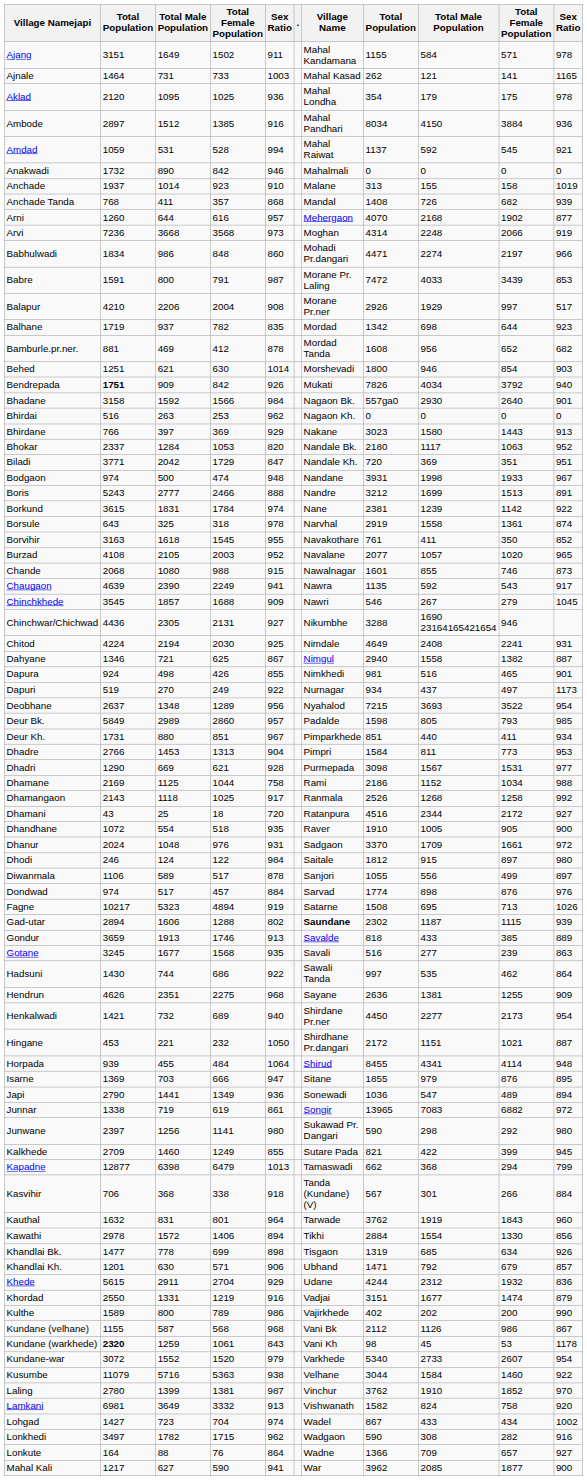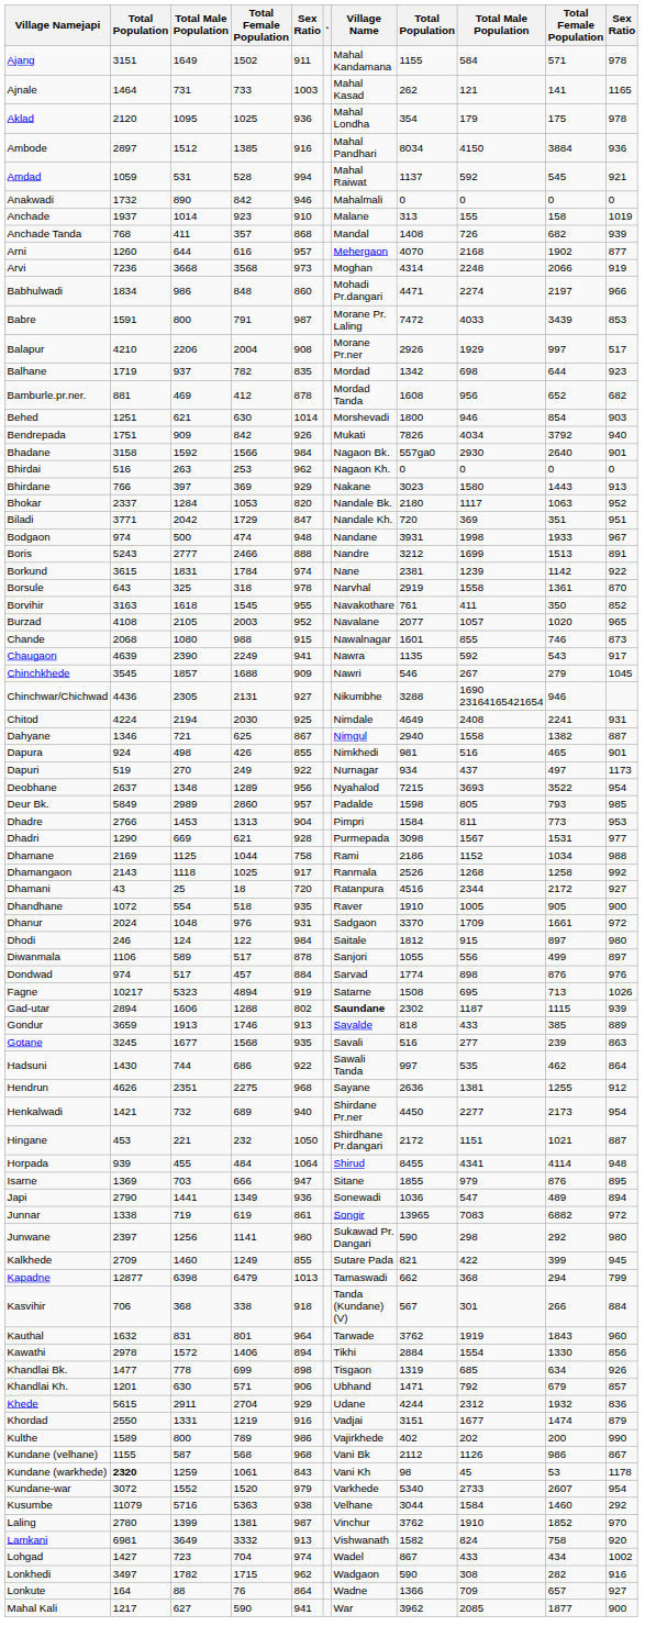 <table class="wikitable" border="1">
 <tr>
 <th>Village Namejapi</th>
 <th>Total Population</th>
 <th>Total Male Population</th>
 <th>Total Female Population</th>
 <th>Sex Ratio</th>
 <th>.</th>
 <th>Village Name</th>
 <th>Total Population</th>
 <th>Total Male Population</th>
 <th>Total Female Population</th>
 <th>Sex Ratio</th>
 </tr>
 <tr>
 <td><a href='#'>Ajang</a></td>
 <td>3151</td>
 <td>1649</td>
 <td>1502</td>
 <td>911</td>
 <td></td>
 <td>Mahal Kandamana</td>
 <td>1155</td>
 <td>584</td>
 <td>571</td>
 <td>978</td>
 </tr>
 <tr>
 <td>Ajnale</td>
 <td>1464</td>
 <td>731</td>
 <td>733</td>
 <td>1003</td>
 <td></td>
 <td>Mahal Kasad</td>
 <td>262</td>
 <td>121</td>
 <td>141</td>
 <td>1165</td>
 </tr>
 <tr>
 <td><a href='#'>Aklad</a></td>
 <td>2120</td>
 <td>1095</td>
 <td>1025</td>
 <td>936</td>
 <td></td>
 <td>Mahal Londha</td>
 <td>354</td>
 <td>179</td>
 <td>175</td>
 <td>978</td>
 </tr>
 <tr>
 <td>Ambode</td>
 <td>2897</td>
 <td>1512</td>
 <td>1385</td>
 <td>916</td>
 <td></td>
 <td>Mahal Pandhari</td>
 <td>8034</td>
 <td>4150</td>
 <td>3884</td>
 <td>936</td>
 </tr>
 <tr>
 <td><a href='#'>Amdad</a></td>
 <td>1059</td>
 <td>531</td>
 <td>528</td>
 <td>994</td>
 <td></td>
 <td>Mahal Raiwat</td>
 <td>1137</td>
 <td>592</td>
 <td>545</td>
 <td>921</td>
 </tr>
 <tr>
 <td>Anakwadi</td>
 <td>1732</td>
 <td>890</td>
 <td>842</td>
 <td>946</td>
 <td></td>
 <td>Mahalmali</td>
 <td>0</td>
 <td>0</td>
 <td>0</td>
 <td>0</td>
 </tr>
 <tr>
 <td>Anchade</td>
 <td>1937</td>
 <td>1014</td>
 <td>923</td>
 <td>910</td>
 <td></td>
 <td>Malane</td>
 <td>313</td>
 <td>155</td>
 <td>158</td>
 <td>1019</td>
 </tr>
 <tr>
 <td>Anchade Tanda</td>
 <td>768</td>
 <td>411</td>
 <td>357</td>
 <td>868</td>
 <td></td>
 <td>Mandal</td>
 <td>1408</td>
 <td>726</td>
 <td>682</td>
 <td>939</td>
 </tr>
 <tr>
 <td>Arni</td>
 <td>1260</td>
 <td>644</td>
 <td>616</td>
 <td>957</td>
 <td></td>
 <td><a href='#'>Mehergaon</a></td>
 <td>4070</td>
 <td>2168</td>
 <td>1902</td>
 <td>877</td>
 </tr>
 <tr>
 <td>Arvi</td>
 <td>7236</td>
 <td>3668</td>
 <td>3568</td>
 <td>973</td>
 <td></td>
 <td>Moghan</td>
 <td>4314</td>
 <td>2248</td>
 <td>2066</td>
 <td>919</td>
 </tr>
 <tr>
 <td>Babhulwadi</td>
 <td>1834</td>
 <td>986</td>
 <td>848</td>
 <td>860</td>
 <td></td>
 <td>Mohadi Pr.dangari</td>
 <td>4471</td>
 <td>2274</td>
 <td>2197</td>
 <td>966</td>
 </tr>
 <tr>
 <td>Babre</td>
 <td>1591</td>
 <td>800</td>
 <td>791</td>
 <td>987</td>
 <td></td>
 <td>Morane Pr. Laling</td>
 <td>7472</td>
 <td>4033</td>
 <td>3439</td>
 <td>853</td>
 </tr>
 <tr>
 <td>Balapur</td>
 <td>4210</td>
 <td>2206</td>
 <td>2004</td>
 <td>908</td>
 <td></td>
 <td>Morane Pr.ner</td>
 <td>2926</td>
 <td>1929</td>
 <td>997</td>
 <td>517</td>
 </tr>
 <tr>
 <td>Balhane</td>
 <td>1719</td>
 <td>937</td>
 <td>782</td>
 <td>835</td>
 <td></td>
 <td>Mordad</td>
 <td>1342</td>
 <td>698</td>
 <td>644</td>
 <td>923</td>
 </tr>
 <tr>
 <td>Bamburle.pr.ner.</td>
 <td>881</td>
 <td>469</td>
 <td>412</td>
 <td>878</td>
 <td></td>
 <td>Mordad Tanda</td>
 <td>1608</td>
 <td>956</td>
 <td>652</td>
 <td>682</td>
 </tr>
 <tr>
 <td>Behed</td>
 <td>1251</td>
 <td>621</td>
 <td>630</td>
 <td>1014</td>
 <td></td>
 <td>Morshevadi</td>
 <td>1800</td>
 <td>946</td>
 <td>854</td>
 <td>903</td>
 </tr>
 <tr>
 <td>Bendrepada</td>
-<td><strong>1751</strong></td>
+<td>1751</td>
 <td>909</td>
 <td>842</td>
 <td>926</td>
 <td></td>
 <td>Mukati</td>
 <td>7826</td>
 <td>4034</td>
 <td>3792</td>
 <td>940</td>
 </tr>
 <tr>
 <td>Bhadane</td>
 <td>3158</td>
 <td>1592</td>
 <td>1566</td>
 <td>984</td>
 <td></td>
 <td>Nagaon Bk.</td>
 <td>557ga0</td>
 <td>2930</td>
 <td>2640</td>
 <td>901</td>
 </tr>
 <tr>
 <td>Bhirdai</td>
 <td>516</td>
 <td>263</td>
 <td>253</td>
 <td>962</td>
 <td></td>
 <td>Nagaon Kh.</td>
 <td>0</td>
 <td>0</td>
 <td>0</td>
 <td>0</td>
 </tr>
 <tr>
 <td>Bhirdane</td>
 <td>766</td>
 <td>397</td>
 <td>369</td>
 <td>929</td>
 <td></td>
 <td>Nakane</td>
 <td>3023</td>
 <td>1580</td>
 <td>1443</td>
 <td>913</td>
 </tr>
 <tr>
 <td>Bhokar</td>
 <td>2337</td>
 <td>1284</td>
 <td>1053</td>
 <td>820</td>
 <td></td>
 <td>Nandale Bk.</td>
 <td>2180</td>
 <td>1117</td>
 <td>1063</td>
 <td>952</td>
 </tr>
 <tr>
 <td>Biladi</td>
 <td>3771</td>
 <td>2042</td>
 <td>1729</td>
 <td>847</td>
 <td></td>
 <td>Nandale Kh.</td>
 <td>720</td>
 <td>369</td>
 <td>351</td>
 <td>951</td>
 </tr>
 <tr>
 <td>Bodgaon</td>
 <td>974</td>
 <td>500</td>
 <td>474</td>
 <td>948</td>
 <td></td>
 <td>Nandane</td>
 <td>3931</td>
 <td>1998</td>
 <td>1933</td>
 <td>967</td>
 </tr>
 <tr>
 <td>Boris</td>
 <td>5243</td>
 <td>2777</td>
 <td>2466</td>
 <td>888</td>
 <td></td>
 <td>Nandre</td>
 <td>3212</td>
 <td>1699</td>
 <td>1513</td>
 <td>891</td>
 </tr>
 <tr>
 <td>Borkund</td>
 <td>3615</td>
 <td>1831</td>
 <td>1784</td>
 <td>974</td>
 <td></td>
 <td>Nane</td>
 <td>2381</td>
 <td>1239</td>
 <td>1142</td>
 <td>922</td>
 </tr>
 <tr>
 <td>Borsule</td>
 <td>643</td>
 <td>325</td>
 <td>318</td>
 <td>978</td>
 <td></td>
 <td>Narvhal</td>
 <td>2919</td>
 <td>1558</td>
 <td>1361</td>
-<td>874</td>
+<td>870</td>
 </tr>
 <tr>
 <td>Borvihir</td>
 <td>3163</td>
 <td>1618</td>
 <td>1545</td>
 <td>955</td>
 <td></td>
 <td>Navakothare</td>
 <td>761</td>
 <td>411</td>
 <td>350</td>
 <td>852</td>
 </tr>
 <tr>
 <td>Burzad</td>
 <td>4108</td>
 <td>2105</td>
 <td>2003</td>
 <td>952</td>
 <td></td>
 <td>Navalane</td>
 <td>2077</td>
 <td>1057</td>
 <td>1020</td>
 <td>965</td>
 </tr>
 <tr>
 <td>Chande</td>
 <td>2068</td>
 <td>1080</td>
 <td>988</td>
 <td>915</td>
 <td></td>
 <td>Nawalnagar</td>
 <td>1601</td>
 <td>855</td>
 <td>746</td>
 <td>873</td>
 </tr>
 <tr>
 <td><a href='#'>Chaugaon</a></td>
 <td>4639</td>
 <td>2390</td>
 <td>2249</td>
 <td>941</td>
 <td></td>
 <td>Nawra</td>
 <td>1135</td>
 <td>592</td>
 <td>543</td>
 <td>917</td>
 </tr>
 <tr>
 <td><a href='#'>Chinchkhede</a></td>
 <td>3545</td>
 <td>1857</td>
 <td>1688</td>
 <td>909</td>
 <td></td>
 <td>Nawri</td>
 <td>546</td>
 <td>267</td>
 <td>279</td>
 <td>1045</td>
 </tr>
 <tr>
 <td>Chinchwar/Chichwad</td>
 <td>4436</td>
 <td>2305</td>
 <td>2131</td>
 <td>927</td>
 <td></td>
 <td>Nikumbhe</td>
 <td>3288</td>
 <td>1690<br>23164165421654</td>
 <td>946</td>
 </tr>
 <tr>
 <td>Chitod</td>
 <td>4224</td>
 <td>2194</td>
 <td>2030</td>
 <td>925</td>
 <td></td>
 <td>Nimdale</td>
 <td>4649</td>
 <td>2408</td>
 <td>2241</td>
 <td>931</td>
 </tr>
 <tr>
 <td>Dahyane</td>
 <td>1346</td>
 <td>721</td>
 <td>625</td>
 <td>867</td>
 <td></td>
 <td><a href='#'>Nimgul</a></td>
 <td>2940</td>
 <td>1558</td>
 <td>1382</td>
 <td>887</td>
 </tr>
 <tr>
 <td>Dapura</td>
 <td>924</td>
 <td>498</td>
 <td>426</td>
 <td>855</td>
 <td></td>
 <td>Nimkhedi</td>
 <td>981</td>
 <td>516</td>
 <td>465</td>
 <td>901</td>
 </tr>
 <tr>
 <td>Dapuri</td>
 <td>519</td>
 <td>270</td>
 <td>249</td>
 <td>922</td>
 <td></td>
 <td>Nurnagar</td>
 <td>934</td>
 <td>437</td>
 <td>497</td>
 <td>1173</td>
 </tr>
 <tr>
 <td>Deobhane</td>
 <td>2637</td>
 <td>1348</td>
 <td>1289</td>
 <td>956</td>
 <td></td>
 <td>Nyahalod</td>
 <td>7215</td>
 <td>3693</td>
 <td>3522</td>
 <td>954</td>
 </tr>
 <tr>
 <td>Deur Bk.</td>
 <td>5849</td>
 <td>2989</td>
 <td>2860</td>
 <td>957</td>
 <td></td>
 <td>Padalde</td>
 <td>1598</td>
 <td>805</td>
 <td>793</td>
 <td>985</td>
-</tr>
-<tr>
-<td>Deur Kh.</td>
-<td>1731</td>
-<td>880</td>
-<td>851</td>
-<td>967</td>
-<td></td>
-<td>Pimparkhede</td>
-<td>851</td>
-<td>440</td>
-<td>411</td>
-<td>934</td>
 </tr>
 <tr>
 <td>Dhadre</td>
 <td>2766</td>
 <td>1453</td>
 <td>1313</td>
 <td>904</td>
 <td></td>
 <td>Pimpri</td>
 <td>1584</td>
 <td>811</td>
 <td>773</td>
 <td>953</td>
 </tr>
 <tr>
 <td>Dhadri</td>
 <td>1290</td>
 <td>669</td>
 <td>621</td>
 <td>928</td>
 <td></td>
 <td>Purmepada</td>
 <td>3098</td>
 <td>1567</td>
 <td>1531</td>
 <td>977</td>
 </tr>
 <tr>
 <td>Dhamane</td>
 <td>2169</td>
 <td>1125</td>
 <td>1044</td>
 <td>758</td>
 <td></td>
 <td>Rami</td>
 <td>2186</td>
 <td>1152</td>
 <td>1034</td>
 <td>988</td>
 </tr>
 <tr>
 <td>Dhamangaon</td>
 <td>2143</td>
 <td>1118</td>
 <td>1025</td>
 <td>917</td>
 <td></td>
 <td>Ranmala</td>
 <td>2526</td>
 <td>1268</td>
 <td>1258</td>
 <td>992</td>
 </tr>
 <tr>
 <td>Dhamani</td>
 <td>43</td>
 <td>25</td>
 <td>18</td>
 <td>720</td>
 <td></td>
 <td>Ratanpura</td>
 <td>4516</td>
 <td>2344</td>
 <td>2172</td>
 <td>927</td>
 </tr>
 <tr>
 <td>Dhandhane</td>
 <td>1072</td>
 <td>554</td>
 <td>518</td>
 <td>935</td>
 <td></td>
 <td>Raver</td>
 <td>1910</td>
 <td>1005</td>
 <td>905</td>
 <td>900</td>
 </tr>
 <tr>
 <td>Dhanur</td>
 <td>2024</td>
 <td>1048</td>
 <td>976</td>
 <td>931</td>
 <td></td>
 <td>Sadgaon</td>
 <td>3370</td>
 <td>1709</td>
 <td>1661</td>
 <td>972</td>
 </tr>
 <tr>
 <td>Dhodi</td>
 <td>246</td>
 <td>124</td>
 <td>122</td>
 <td>984</td>
 <td></td>
 <td>Saitale</td>
 <td>1812</td>
 <td>915</td>
 <td>897</td>
 <td>980</td>
 </tr>
 <tr>
 <td>Diwanmala</td>
 <td>1106</td>
 <td>589</td>
 <td>517</td>
 <td>878</td>
 <td></td>
 <td>Sanjori</td>
 <td>1055</td>
 <td>556</td>
 <td>499</td>
 <td>897</td>
 </tr>
 <tr>
 <td>Dondwad</td>
 <td>974</td>
 <td>517</td>
 <td>457</td>
 <td>884</td>
 <td></td>
 <td>Sarvad</td>
 <td>1774</td>
 <td>898</td>
 <td>876</td>
 <td>976</td>
 </tr>
 <tr>
 <td>Fagne</td>
 <td>10217</td>
 <td>5323</td>
 <td>4894</td>
 <td>919</td>
 <td></td>
 <td>Satarne</td>
 <td>1508</td>
 <td>695</td>
 <td>713</td>
 <td>1026</td>
 </tr>
 <tr>
 <td>Gad-utar</td>
 <td>2894</td>
 <td>1606</td>
 <td>1288</td>
 <td>802</td>
 <td></td>
 <td><strong>Saundane</strong></td>
 <td>2302</td>
 <td>1187</td>
 <td>1115</td>
 <td>939</td>
 </tr>
 <tr>
 <td>Gondur</td>
 <td>3659</td>
 <td>1913</td>
 <td>1746</td>
 <td>913</td>
 <td></td>
 <td><a href='#'>Savalde</a></td>
 <td>818</td>
 <td>433</td>
 <td>385</td>
 <td>889</td>
 </tr>
 <tr>
 <td><a href='#'>Gotane</a></td>
 <td>3245</td>
 <td>1677</td>
 <td>1568</td>
 <td>935</td>
 <td></td>
 <td>Savali</td>
 <td>516</td>
 <td>277</td>
 <td>239</td>
 <td>863</td>
 </tr>
 <tr>
 <td>Hadsuni</td>
 <td>1430</td>
 <td>744</td>
 <td>686</td>
 <td>922</td>
 <td></td>
 <td>Sawali Tanda</td>
 <td>997</td>
 <td>535</td>
 <td>462</td>
 <td>864</td>
 </tr>
 <tr>
 <td>Hendrun</td>
 <td>4626</td>
 <td>2351</td>
 <td>2275</td>
 <td>968</td>
 <td></td>
 <td>Sayane</td>
 <td>2636</td>
 <td>1381</td>
 <td>1255</td>
-<td>909</td>
+<td>912</td>
 </tr>
 <tr>
 <td>Henkalwadi</td>
 <td>1421</td>
 <td>732</td>
 <td>689</td>
 <td>940</td>
 <td></td>
 <td>Shirdane  Pr.ner</td>
 <td>4450</td>
 <td>2277</td>
 <td>2173</td>
 <td>954</td>
 </tr>
 <tr>
 <td>Hingane</td>
 <td>453</td>
 <td>221</td>
 <td>232</td>
 <td>1050</td>
 <td></td>
 <td>Shirdhane Pr.dangari</td>
 <td>2172</td>
 <td>1151</td>
 <td>1021</td>
 <td>887</td>
 </tr>
 <tr>
 <td>Horpada</td>
 <td>939</td>
 <td>455</td>
 <td>484</td>
 <td>1064</td>
 <td></td>
 <td><a href='#'>Shirud</a></td>
 <td>8455</td>
 <td>4341</td>
 <td>4114</td>
 <td>948</td>
 </tr>
 <tr>
 <td>Isarne</td>
 <td>1369</td>
 <td>703</td>
 <td>666</td>
 <td>947</td>
 <td></td>
 <td>Sitane</td>
 <td>1855</td>
 <td>979</td>
 <td>876</td>
 <td>895</td>
 </tr>
 <tr>
 <td>Japi</td>
 <td>2790</td>
 <td>1441</td>
 <td>1349</td>
 <td>936</td>
 <td></td>
 <td>Sonewadi</td>
 <td>1036</td>
 <td>547</td>
 <td>489</td>
 <td>894</td>
 </tr>
 <tr>
 <td>Junnar</td>
 <td>1338</td>
 <td>719</td>
 <td>619</td>
 <td>861</td>
 <td></td>
 <td><a href='#'>Songir</a></td>
 <td>13965</td>
 <td>7083</td>
 <td>6882</td>
 <td>972</td>
 </tr>
 <tr>
 <td>Junwane</td>
 <td>2397</td>
 <td>1256</td>
 <td>1141</td>
 <td>980</td>
 <td></td>
 <td>Sukawad Pr. Dangari</td>
 <td>590</td>
 <td>298</td>
 <td>292</td>
 <td>980</td>
 </tr>
 <tr>
 <td>Kalkhede</td>
 <td>2709</td>
 <td>1460</td>
 <td>1249</td>
 <td>855</td>
 <td></td>
 <td>Sutare Pada</td>
 <td>821</td>
 <td>422</td>
 <td>399</td>
 <td>945</td>
 </tr>
 <tr>
 <td><a href='#'>Kapadne</a></td>
 <td>12877</td>
 <td>6398</td>
 <td>6479</td>
 <td>1013</td>
 <td></td>
 <td>Tamaswadi</td>
 <td>662</td>
 <td>368</td>
 <td>294</td>
 <td>799</td>
 </tr>
 <tr>
 <td>Kasvihir</td>
 <td>706</td>
 <td>368</td>
 <td>338</td>
 <td>918</td>
 <td></td>
 <td>Tanda (Kundane) (V)</td>
 <td>567</td>
 <td>301</td>
 <td>266</td>
 <td>884</td>
 </tr>
 <tr>
 <td>Kauthal</td>
 <td>1632</td>
 <td>831</td>
 <td>801</td>
 <td>964</td>
 <td></td>
 <td>Tarwade</td>
 <td>3762</td>
 <td>1919</td>
 <td>1843</td>
 <td>960</td>
 </tr>
 <tr>
 <td>Kawathi</td>
 <td>2978</td>
 <td>1572</td>
 <td>1406</td>
 <td>894</td>
 <td></td>
 <td>Tikhi</td>
 <td>2884</td>
 <td>1554</td>
 <td>1330</td>
 <td>856</td>
 </tr>
 <tr>
 <td>Khandlai Bk.</td>
 <td>1477</td>
 <td>778</td>
 <td>699</td>
 <td>898</td>
 <td></td>
 <td>Tisgaon</td>
 <td>1319</td>
 <td>685</td>
 <td>634</td>
 <td>926</td>
 </tr>
 <tr>
 <td>Khandlai Kh.</td>
 <td>1201</td>
 <td>630</td>
 <td>571</td>
 <td>906</td>
 <td></td>
 <td>Ubhand</td>
 <td>1471</td>
 <td>792</td>
 <td>679</td>
 <td>857</td>
 </tr>
 <tr>
 <td><a href='#'>Khede</a></td>
 <td>5615</td>
 <td>2911</td>
 <td>2704</td>
 <td>929</td>
 <td></td>
 <td>Udane</td>
 <td>4244</td>
 <td>2312</td>
 <td>1932</td>
 <td>836</td>
 </tr>
 <tr>
 <td>Khordad</td>
 <td>2550</td>
 <td>1331</td>
 <td>1219</td>
 <td>916</td>
 <td></td>
 <td>Vadjai</td>
 <td>3151</td>
 <td>1677</td>
 <td>1474</td>
 <td>879</td>
 </tr>
 <tr>
 <td>Kulthe</td>
 <td>1589</td>
 <td>800</td>
 <td>789</td>
 <td>986</td>
 <td></td>
 <td>Vajirkhede</td>
 <td>402</td>
 <td>202</td>
 <td>200</td>
 <td>990</td>
 </tr>
 <tr>
 <td>Kundane (velhane)</td>
 <td>1155</td>
 <td>587</td>
 <td>568</td>
 <td>968</td>
 <td></td>
 <td>Vani Bk</td>
 <td>2112</td>
 <td>1126</td>
 <td>986</td>
 <td>867</td>
 </tr>
 <tr>
 <td>Kundane (warkhede)</td>
 <td><strong>2320</strong></td>
 <td>1259</td>
 <td>1061</td>
 <td>843</td>
 <td></td>
 <td>Vani Kh</td>
 <td>98</td>
 <td>45</td>
 <td>53</td>
 <td>1178</td>
 </tr>
 <tr>
 <td>Kundane-war</td>
 <td>3072</td>
 <td>1552</td>
 <td>1520</td>
 <td>979</td>
 <td></td>
 <td>Varkhede</td>
 <td>5340</td>
 <td>2733</td>
 <td>2607</td>
 <td>954</td>
 </tr>
 <tr>
 <td>Kusumbe</td>
 <td>11079</td>
 <td>5716</td>
 <td>5363</td>
 <td>938</td>
 <td></td>
 <td>Velhane</td>
 <td>3044</td>
 <td>1584</td>
 <td>1460</td>
-<td>922</td>
+<td>292</td>
 </tr>
 <tr>
 <td>Laling</td>
 <td>2780</td>
 <td>1399</td>
 <td>1381</td>
 <td>987</td>
 <td></td>
 <td>Vinchur</td>
 <td>3762</td>
 <td>1910</td>
 <td>1852</td>
 <td>970</td>
 </tr>
 <tr>
 <td><a href='#'>Lamkani</a></td>
 <td>6981</td>
 <td>3649</td>
 <td>3332</td>
 <td>913</td>
 <td></td>
 <td>Vishwanath</td>
 <td>1582</td>
 <td>824</td>
 <td>758</td>
 <td>920</td>
 </tr>
 <tr>
 <td>Lohgad</td>
 <td>1427</td>
 <td>723</td>
 <td>704</td>
 <td>974</td>
 <td></td>
 <td>Wadel</td>
 <td>867</td>
 <td>433</td>
 <td>434</td>
 <td>1002</td>
 </tr>
 <tr>
 <td>Lonkhedi</td>
 <td>3497</td>
 <td>1782</td>
 <td>1715</td>
 <td>962</td>
 <td></td>
 <td>Wadgaon</td>
 <td>590</td>
 <td>308</td>
 <td>282</td>
 <td>916</td>
 </tr>
 <tr>
 <td>Lonkute</td>
 <td>164</td>
 <td>88</td>
 <td>76</td>
 <td>864</td>
 <td></td>
 <td>Wadne</td>
 <td>1366</td>
 <td>709</td>
 <td>657</td>
 <td>927</td>
 </tr>
 <tr>
 <td>Mahal Kali</td>
 <td>1217</td>
 <td>627</td>
 <td>590</td>
 <td>941</td>
 <td></td>
 <td>War</td>
 <td>3962</td>
 <td>2085</td>
 <td>1877</td>
 <td>900</td>
 </tr>
 </table>
